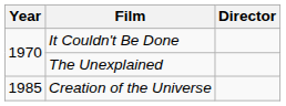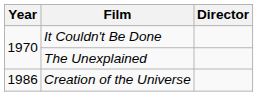 <table class="wikitable">
 <tr>
 <th>Year</th>
 <th>Film</th>
 <th>Director</th>
 </tr>
 <tr>
 <td rowspan=2>1970</td>
 <td><em>It Couldn't Be Done</em></td>
 <td></td>
 </tr>
 <tr>
 <td><em>The Unexplained</em></td>
 <td></td>
 </tr>
 <tr>
-<td>1985</td>
+<td>1986</td>
 <td><em>Creation of the Universe</em></td>
 </tr>
 </table>
